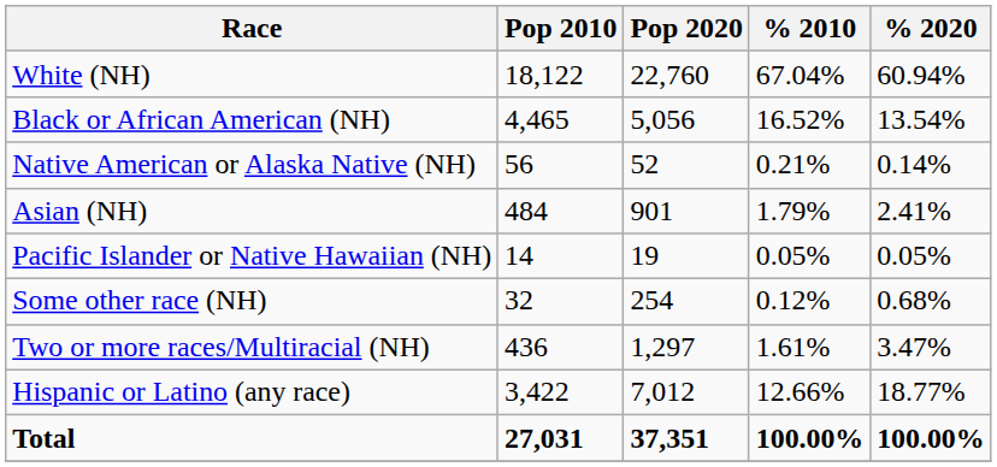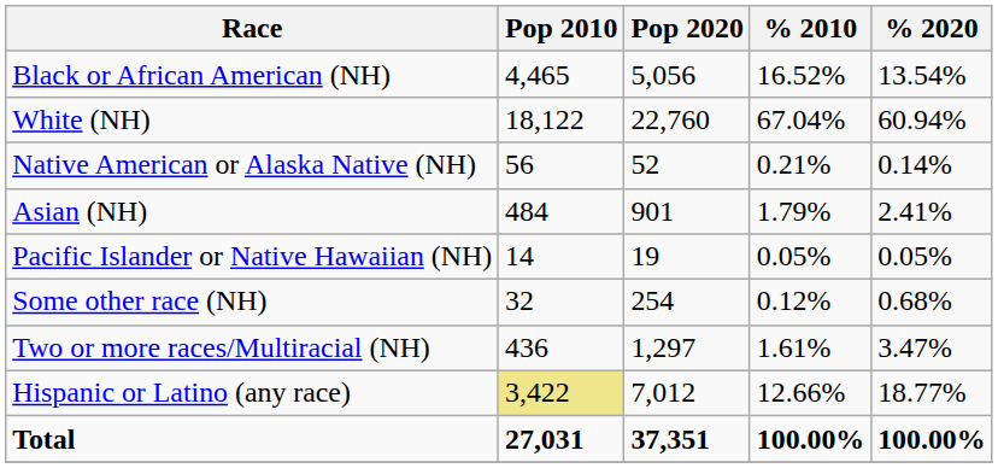 <table class="wikitable">
 <tr>
 <th>Race</th>
 <th>Pop 2010</th>
 <th>Pop 2020</th>
 <th>% 2010</th>
 <th>% 2020</th>
 </tr>
 <tr>
+<td><a href='#'>Black or African American</a> (NH)</td>
+<td>4,465</td>
+<td>5,056</td>
+<td>16.52%</td>
+<td>13.54%</td>
+</tr>
+<tr>
 <td><a href='#'>White</a> (NH)</td>
 <td>18,122</td>
 <td>22,760</td>
 <td>67.04%</td>
 <td>60.94%</td>
-</tr>
-<tr>
-<td><a href='#'>Black or African American</a> (NH)</td>
-<td>4,465</td>
-<td>5,056</td>
-<td>16.52%</td>
-<td>13.54%</td>
 </tr>
 <tr>
 <td><a href='#'>Native American</a> or <a href='#'>Alaska Native</a> (NH)</td>
 <td>56</td>
 <td>52</td>
 <td>0.21%</td>
 <td>0.14%</td>
 </tr>
 <tr>
 <td><a href='#'>Asian</a> (NH)</td>
 <td>484</td>
 <td>901</td>
 <td>1.79%</td>
 <td>2.41%</td>
 </tr>
 <tr>
 <td><a href='#'>Pacific Islander</a> or <a href='#'>Native Hawaiian</a> (NH)</td>
 <td>14</td>
 <td>19</td>
 <td>0.05%</td>
 <td>0.05%</td>
 </tr>
 <tr>
 <td><a href='#'>Some other race</a> (NH)</td>
 <td>32</td>
 <td>254</td>
 <td>0.12%</td>
 <td>0.68%</td>
 </tr>
 <tr>
 <td><a href='#'>Two or more races/Multiracial</a> (NH)</td>
 <td>436</td>
 <td>1,297</td>
 <td>1.61%</td>
 <td>3.47%</td>
 </tr>
 <tr>
 <td><a href='#'>Hispanic or Latino</a> (any race)</td>
-<td>3,422</td>
+<td style="background: khaki;">3,422</td>
 <td>7,012</td>
 <td>12.66%</td>
 <td>18.77%</td>
 </tr>
 <tr>
 <td><strong>Total</strong></td>
 <td><strong>27,031</strong></td>
 <td><strong>37,351</strong></td>
 <td><strong>100.00%</strong></td>
 <td><strong>100.00%</strong></td>
 </tr>
 <tr>
 </tr>
 </table>
